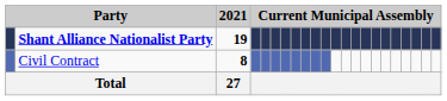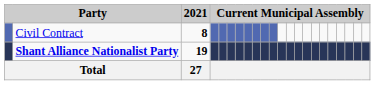 <table class="wikitable">
 <tr>
 <th colspan="2" style="background:#ccc">Party</th>
 <th style="background:#ccc">2021</th>
 <th colspan="19" style="background:#ccc">Current Municipal Assembly</th>
+</tr>
+<tr>
+<td style="background-color: #5169B1"> </td>
+<td><a href='#'>Civil Contract</a></td>
+<td style="text-align: right"><strong>8</strong></td>
+<td style="background-color: #5169B1"> </td>
+<td style="background-color: #5169B1"> </td>
+<td style="background-color: #5169B1"> </td>
+<td style="background-color: #5169B1"> </td>
+<td style="background-color: #5169B1"> </td>
+<td style="background-color: #5169B1"> </td>
+<td style="background-color: #5169B1"> </td>
+<td style="background-color: #5169B1"> </td>
+<td></td>
+<td></td>
+<td></td>
+<td></td>
+<td></td>
+<td></td>
+<td></td>
+<td></td>
+<td></td>
+<td></td>
+<td></td>
 </tr>
 <tr>
 <td style="background-color: #283558"> </td>
 <td><strong><a href='#'>Shant Alliance Nationalist Party</a></strong></td>
 <td style="text-align: right"><strong>19</strong></td>
 <td style="background-color: #283558"> </td>
 <td style="background-color: #283558"> </td>
 <td style="background-color: #283558"> </td>
 <td style="background-color: #283558"> </td>
 <td style="background-color: #283558"> </td>
 <td style="background-color: #283558"> </td>
 <td style="background-color: #283558"> </td>
 <td style="background-color: #283558"> </td>
 <td style="background-color: #283558"> </td>
 <td style="background-color: #283558"> </td>
 <td style="background-color: #283558"> </td>
 <td style="background-color: #283558"> </td>
 <td style="background-color: #283558"> </td>
 <td style="background-color: #283558"> </td>
 <td style="background-color: #283558"> </td>
 <td style="background-color: #283558"> </td>
 <td style="background-color: #283558"> </td>
 <td style="background-color: #283558"> </td>
 <td style="background-color: #283558"> </td>
 </tr>
 <tr>
-<td style="background-color: #5169B1"> </td>
-<td><a href='#'>Civil Contract</a></td>
-<td style="text-align: right"><strong>8</strong></td>
-<td style="background-color: #5169B1"> </td>
-<td style="background-color: #5169B1"> </td>
-<td style="background-color: #5169B1"> </td>
-<td style="background-color: #5169B1"> </td>
-<td style="background-color: #5169B1"> </td>
-<td style="background-color: #5169B1"> </td>
-<td style="background-color: #5169B1"> </td>
-<td style="background-color: #5169B1"> </td>
-<td></td>
-<td></td>
-<td></td>
-<td></td>
-<td></td>
-<td></td>
-<td></td>
-<td></td>
-<td></td>
-<td></td>
-<td></td>
-</tr>
-<tr>
 <th colspan="2">Total</th>
 <th align="right">27</th>
 <th colspan="19"> </th>
 </tr>
 </table>
